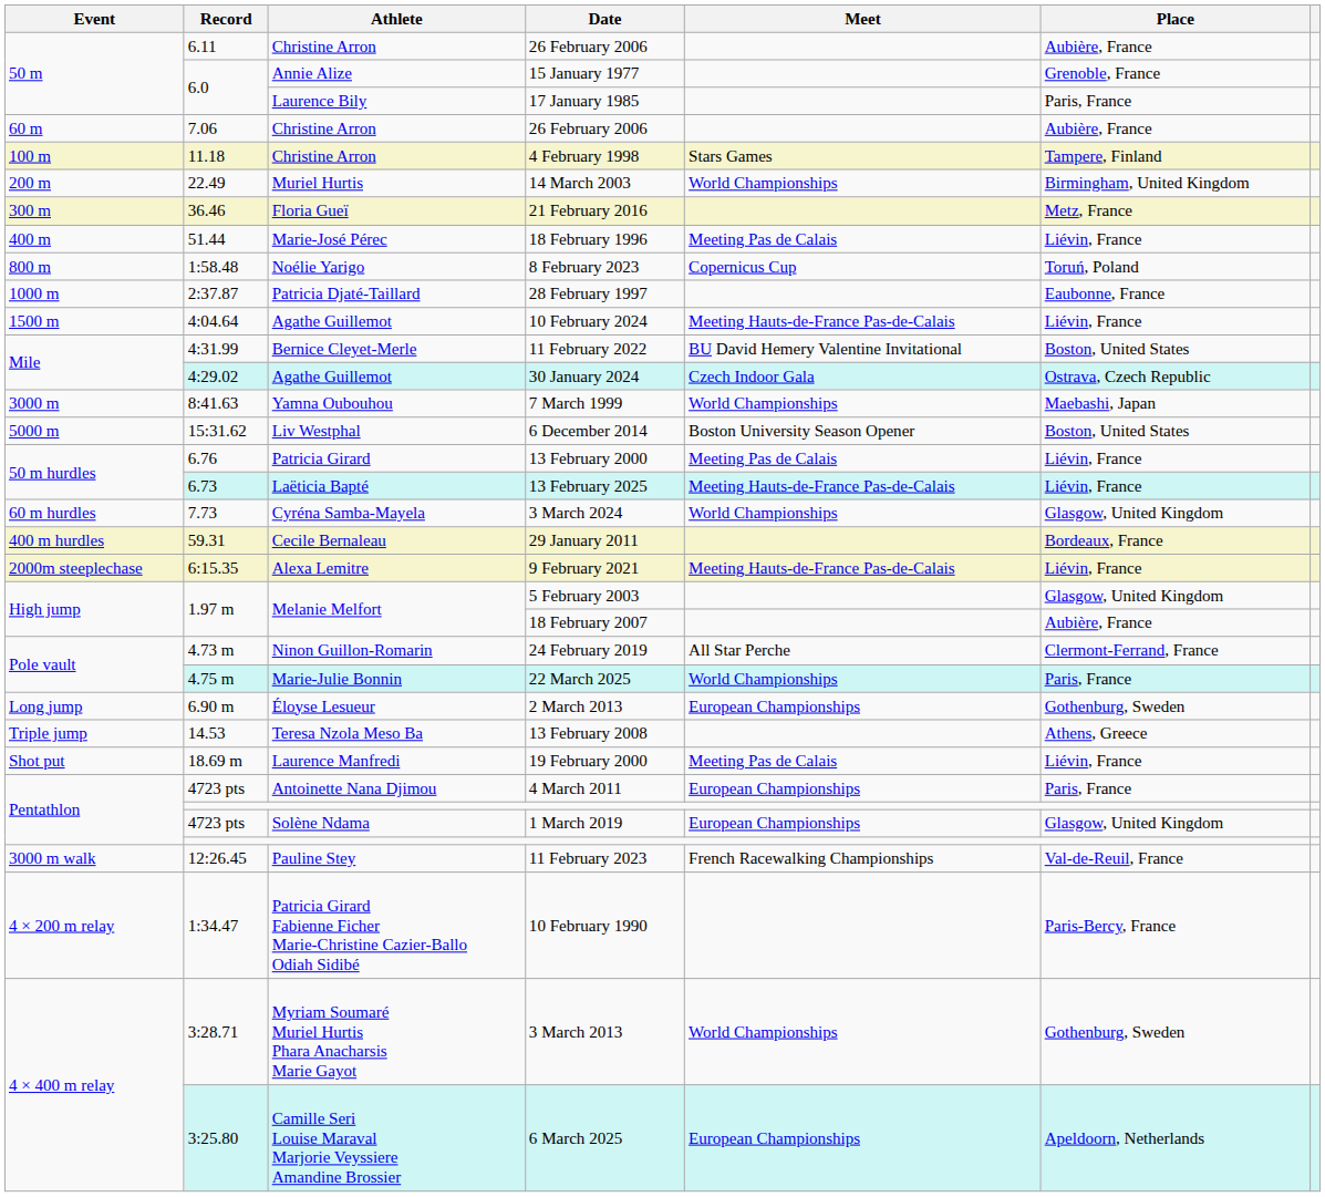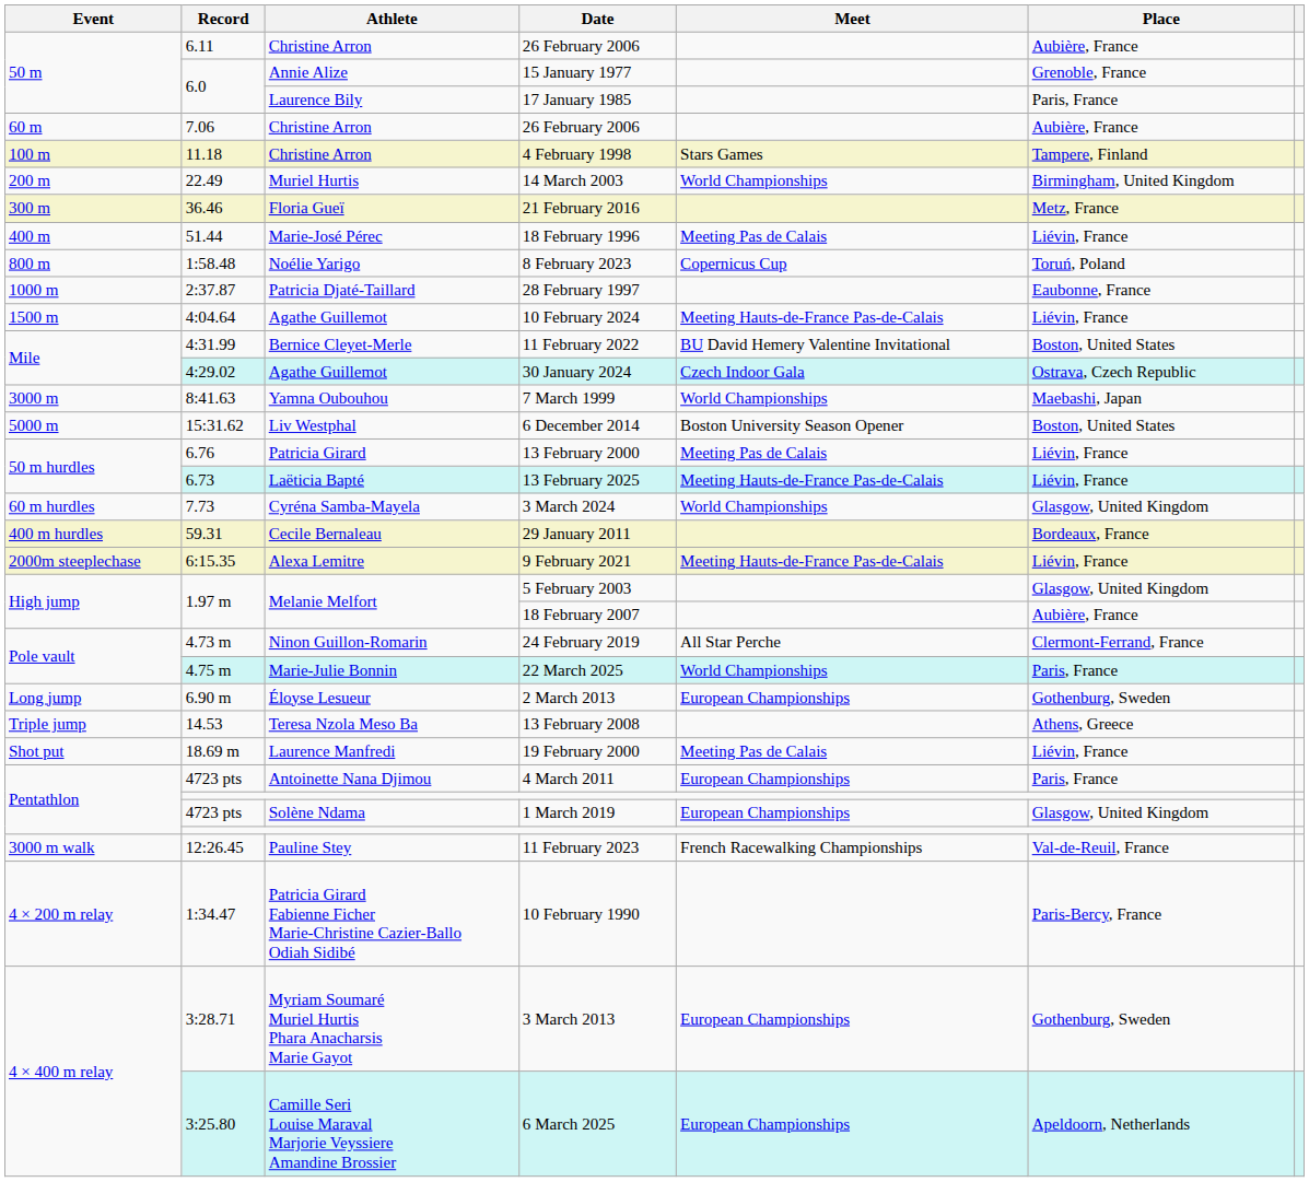 <table class="wikitable" style="font-size:95%; width: 95%;">
 <tr>
 <th>Event</th>
 <th>Record</th>
 <th>Athlete</th>
 <th>Date</th>
 <th>Meet</th>
 <th>Place</th>
 <th></th>
 </tr>
 <tr>
 <td rowspan=3><a href='#'>50 m</a></td>
 <td>6.11</td>
 <td><a href='#'>Christine Arron</a></td>
 <td>26 February 2006</td>
 <td></td>
 <td><a href='#'>Aubière</a>, France</td>
 <td></td>
 </tr>
 <tr>
 <td rowspan=2>6.0 </td>
 <td><a href='#'>Annie Alize</a></td>
 <td>15 January 1977</td>
 <td></td>
 <td><a href='#'>Grenoble</a>, France</td>
 <td></td>
 </tr>
 <tr>
 <td><a href='#'>Laurence Bily</a></td>
 <td>17 January 1985</td>
 <td></td>
 <td>Paris, France</td>
 <td></td>
 </tr>
 <tr>
 <td><a href='#'>60 m</a></td>
 <td>7.06</td>
 <td><a href='#'>Christine Arron</a></td>
 <td>26 February 2006</td>
 <td></td>
 <td><a href='#'>Aubière</a>, France</td>
 <td></td>
 </tr>
 <tr style="background:#f6F5CE;">
 <td><a href='#'>100 m</a></td>
 <td>11.18</td>
 <td><a href='#'>Christine Arron</a></td>
 <td>4 February 1998</td>
 <td>Stars Games</td>
 <td><a href='#'>Tampere</a>, Finland</td>
 <td></td>
 </tr>
 <tr>
 <td><a href='#'>200 m</a></td>
 <td>22.49</td>
 <td><a href='#'>Muriel Hurtis</a></td>
 <td>14 March 2003</td>
 <td><a href='#'>World Championships</a></td>
 <td><a href='#'>Birmingham</a>, United Kingdom</td>
 <td></td>
 </tr>
 <tr style="background:#f6F5CE;">
 <td><a href='#'>300 m</a></td>
 <td>36.46</td>
 <td><a href='#'>Floria Gueï</a></td>
 <td>21 February 2016</td>
 <td></td>
 <td><a href='#'>Metz</a>, France</td>
 <td></td>
 </tr>
 <tr>
 <td><a href='#'>400 m</a></td>
 <td>51.44</td>
 <td><a href='#'>Marie-José Pérec</a></td>
 <td>18 February 1996</td>
 <td><a href='#'>Meeting Pas de Calais</a></td>
 <td><a href='#'>Liévin</a>, France</td>
 <td></td>
 </tr>
 <tr>
 <td><a href='#'>800 m</a></td>
 <td>1:58.48</td>
 <td><a href='#'>Noélie Yarigo</a></td>
 <td>8 February 2023</td>
 <td><a href='#'>Copernicus Cup</a></td>
 <td><a href='#'>Toruń</a>, Poland</td>
 <td></td>
 </tr>
 <tr>
 <td><a href='#'>1000 m</a></td>
 <td>2:37.87</td>
 <td><a href='#'>Patricia Djaté-Taillard</a></td>
 <td>28 February 1997</td>
 <td></td>
 <td><a href='#'>Eaubonne</a>, France</td>
 <td></td>
 </tr>
 <tr>
 <td><a href='#'>1500 m</a></td>
 <td>4:04.64</td>
 <td><a href='#'>Agathe Guillemot</a></td>
 <td>10 February 2024</td>
 <td><a href='#'>Meeting Hauts-de-France Pas-de-Calais</a></td>
 <td><a href='#'>Liévin</a>, France</td>
 <td></td>
 </tr>
 <tr>
 <td rowspan=2><a href='#'>Mile</a></td>
 <td>4:31.99</td>
 <td><a href='#'>Bernice Cleyet-Merle</a></td>
 <td>11 February 2022</td>
 <td><a href='#'>BU</a> David Hemery Valentine Invitational</td>
 <td><a href='#'>Boston</a>, United States</td>
 <td></td>
 </tr>
 <tr bgcolor=#CEF6F5>
 <td>4:29.02</td>
 <td><a href='#'>Agathe Guillemot</a></td>
 <td>30 January 2024</td>
 <td><a href='#'>Czech Indoor Gala</a></td>
 <td><a href='#'>Ostrava</a>, Czech Republic</td>
 <td></td>
 </tr>
 <tr>
 <td><a href='#'>3000 m</a></td>
 <td>8:41.63</td>
 <td><a href='#'>Yamna Oubouhou</a></td>
 <td>7 March 1999</td>
 <td><a href='#'>World Championships</a></td>
 <td><a href='#'>Maebashi</a>, Japan</td>
 <td></td>
 </tr>
 <tr>
 <td><a href='#'>5000 m</a></td>
 <td>15:31.62</td>
 <td><a href='#'>Liv Westphal</a></td>
 <td>6 December 2014</td>
 <td>Boston University Season Opener</td>
 <td><a href='#'>Boston</a>, United States</td>
 <td></td>
 </tr>
 <tr>
 <td rowspan=2><a href='#'>50 m hurdles</a></td>
 <td>6.76</td>
 <td><a href='#'>Patricia Girard</a></td>
 <td>13 February 2000</td>
 <td><a href='#'>Meeting Pas de Calais</a></td>
 <td><a href='#'>Liévin</a>, France</td>
 <td></td>
 </tr>
 <tr bgcolor=#CEF6F5>
 <td>6.73</td>
 <td><a href='#'>Laëticia Bapté</a></td>
 <td>13 February 2025</td>
 <td><a href='#'>Meeting Hauts-de-France Pas-de-Calais</a></td>
 <td><a href='#'>Liévin</a>, France</td>
 <td></td>
 </tr>
 <tr>
 <td><a href='#'>60 m hurdles</a></td>
 <td>7.73</td>
 <td><a href='#'>Cyréna Samba-Mayela</a></td>
 <td>3 March 2024</td>
 <td><a href='#'>World Championships</a></td>
 <td><a href='#'>Glasgow</a>, United Kingdom</td>
 <td></td>
 </tr>
 <tr style="background:#f6F5CE;">
 <td><a href='#'>400 m hurdles</a></td>
 <td>59.31</td>
 <td><a href='#'>Cecile Bernaleau</a></td>
 <td>29 January 2011</td>
 <td></td>
 <td><a href='#'>Bordeaux</a>, France</td>
 <td></td>
 </tr>
 <tr style="background:#f6F5CE;">
 <td><a href='#'>2000m steeplechase</a></td>
 <td>6:15.35</td>
 <td><a href='#'>Alexa Lemitre</a></td>
 <td>9 February 2021</td>
 <td><a href='#'>Meeting Hauts-de-France Pas-de-Calais</a></td>
 <td><a href='#'>Liévin</a>, France</td>
 <td></td>
 </tr>
 <tr>
 <td rowspan=2><a href='#'>High jump</a></td>
 <td rowspan=2>1.97 m</td>
 <td rowspan=2><a href='#'>Melanie Melfort</a></td>
 <td>5 February 2003</td>
 <td></td>
 <td><a href='#'>Glasgow</a>, United Kingdom</td>
 <td></td>
 </tr>
 <tr>
 <td>18 February 2007</td>
 <td></td>
 <td><a href='#'>Aubière</a>, France</td>
 <td></td>
 </tr>
 <tr>
 <td rowspan=2><a href='#'>Pole vault</a></td>
 <td>4.73 m</td>
 <td><a href='#'>Ninon Guillon-Romarin</a></td>
 <td>24 February 2019</td>
 <td>All Star Perche</td>
 <td><a href='#'>Clermont-Ferrand</a>, France</td>
 <td></td>
 </tr>
 <tr bgcolor=#CEF6F5>
 <td>4.75 m</td>
 <td><a href='#'>Marie-Julie Bonnin</a></td>
 <td>22 March 2025</td>
 <td><a href='#'>World Championships</a></td>
 <td><a href='#'>Paris</a>, France</td>
 <td></td>
 </tr>
 <tr>
 <td><a href='#'>Long jump</a></td>
 <td>6.90 m</td>
 <td><a href='#'>Éloyse Lesueur</a></td>
 <td>2 March 2013</td>
 <td><a href='#'>European Championships</a></td>
 <td><a href='#'>Gothenburg</a>, Sweden</td>
 <td></td>
 </tr>
 <tr>
 <td><a href='#'>Triple jump</a></td>
 <td>14.53</td>
 <td><a href='#'>Teresa Nzola Meso Ba</a></td>
 <td>13 February 2008</td>
 <td></td>
 <td><a href='#'>Athens</a>, Greece</td>
 <td></td>
 </tr>
 <tr>
 <td><a href='#'>Shot put</a></td>
 <td>18.69 m</td>
 <td><a href='#'>Laurence Manfredi</a></td>
 <td>19 February 2000</td>
 <td><a href='#'>Meeting Pas de Calais</a></td>
 <td><a href='#'>Liévin</a>, France</td>
 <td></td>
 </tr>
 <tr>
 <td rowspan=4><a href='#'>Pentathlon</a></td>
 <td>4723 pts</td>
 <td><a href='#'>Antoinette Nana Djimou</a></td>
 <td>4 March 2011</td>
 <td><a href='#'>European Championships</a></td>
 <td><a href='#'>Paris</a>, France</td>
 <td></td>
 </tr>
 <tr>
 <td colspan=5></td>
 <td></td>
 </tr>
 <tr>
 <td>4723 pts</td>
 <td><a href='#'>Solène Ndama</a></td>
 <td>1 March 2019</td>
 <td><a href='#'>European Championships</a></td>
 <td><a href='#'>Glasgow</a>, United Kingdom</td>
 <td></td>
 </tr>
 <tr>
 <td colspan=5></td>
 <td></td>
 </tr>
 <tr>
 <td><a href='#'>3000 m walk</a></td>
 <td>12:26.45</td>
 <td><a href='#'>Pauline Stey</a></td>
 <td>11 February 2023</td>
 <td>French Racewalking Championships</td>
 <td><a href='#'>Val-de-Reuil</a>, France</td>
 <td></td>
 </tr>
 <tr>
 <td><a href='#'>4 × 200 m relay</a></td>
 <td>1:34.47</td>
 <td><br><a href='#'>Patricia Girard</a><br><a href='#'>Fabienne Ficher</a><br><a href='#'>Marie-Christine Cazier-Ballo</a><br><a href='#'>Odiah Sidibé</a></td>
 <td>10 February 1990</td>
 <td></td>
 <td><a href='#'>Paris-Bercy</a>, France</td>
 <td></td>
 </tr>
 <tr>
 <td rowspan=2><a href='#'>4 × 400 m relay</a></td>
 <td>3:28.71</td>
 <td><br><a href='#'>Myriam Soumaré</a><br><a href='#'>Muriel Hurtis</a><br><a href='#'>Phara Anacharsis</a><br><a href='#'>Marie Gayot</a></td>
 <td>3 March 2013</td>
-<td><a href='#'>World Championships</a></td>
+<td><a href='#'>European Championships</a></td>
 <td><a href='#'>Gothenburg</a>, Sweden</td>
 <td></td>
 </tr>
 <tr bgcolor="#CEF6F5">
 <td>3:25.80</td>
 <td><br><a href='#'>Camille Seri</a><br><a href='#'>Louise Maraval</a><br><a href='#'>Marjorie Veyssiere</a><br><a href='#'>Amandine Brossier</a></td>
 <td>6 March 2025</td>
 <td><a href='#'>European Championships</a></td>
 <td><a href='#'>Apeldoorn</a>, Netherlands</td>
 <td></td>
 </tr>
 </table>
